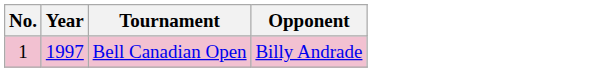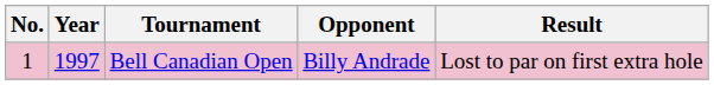 <table class="wikitable" style="font-size:95%;">
 <tr>
 <th>No.</th>
 <th>Year</th>
 <th>Tournament</th>
 <th>Opponent</th>
+<th>Result</th>
 </tr>
 <tr style="background:#F2C1D1;">
 <td align=center>1</td>
 <td><a href='#'>1997</a></td>
 <td><a href='#'>Bell Canadian Open</a></td>
 <td> <a href='#'>Billy Andrade</a></td>
+<td>Lost to par on first extra hole</td>
 </tr>
 </table>
